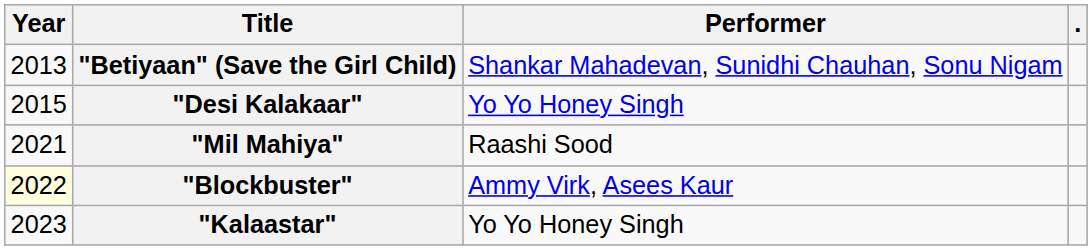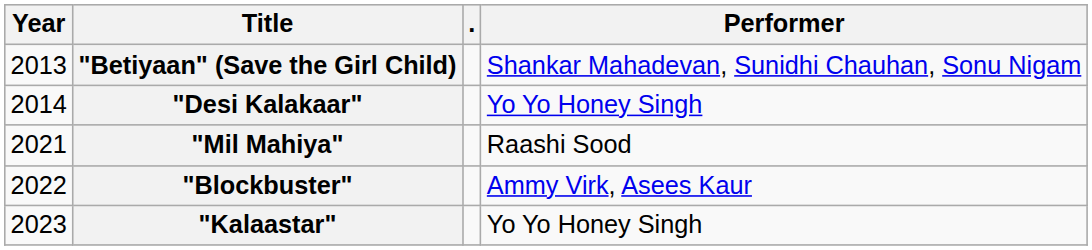 <table class="wikitable plainrowheaders unsortable" style="text-align: margin;">
 <tr>
 <th>Year</th>
 <th>Title</th>
+<th>.</th>
 <th>Performer</th>
-<th>.</th>
 </tr>
 <tr>
 <td>2013</td>
 <th scope="row">"Betiyaan" (Save the Girl Child)</th>
+<td></td>
 <td><a href='#'>Shankar Mahadevan</a>, <a href='#'>Sunidhi Chauhan</a>, <a href='#'>Sonu Nigam</a></td>
-<td></td>
 </tr>
 <tr>
-<td>2015</td>
+<td>2014</td>
 <th scope="row">"Desi Kalakaar"</th>
+<td></td>
 <td><a href='#'>Yo Yo Honey Singh</a></td>
-<td></td>
 </tr>
 <tr>
 <td>2021</td>
 <th scope="row">"Mil Mahiya"</th>
+<td></td>
 <td>Raashi Sood</td>
-<td></td>
 </tr>
 <tr>
-<td style="background: lightyellow;">2022</td>
+<td>2022</td>
 <th scope="row">"Blockbuster"</th>
+<td></td>
 <td><a href='#'>Ammy Virk</a>, <a href='#'>Asees Kaur</a></td>
-<td></td>
 </tr>
 <tr>
 <td>2023</td>
 <th scope="row">"Kalaastar"</th>
+<td></td>
 <td>Yo Yo Honey Singh</td>
-<td></td>
 </tr>
 </table>
